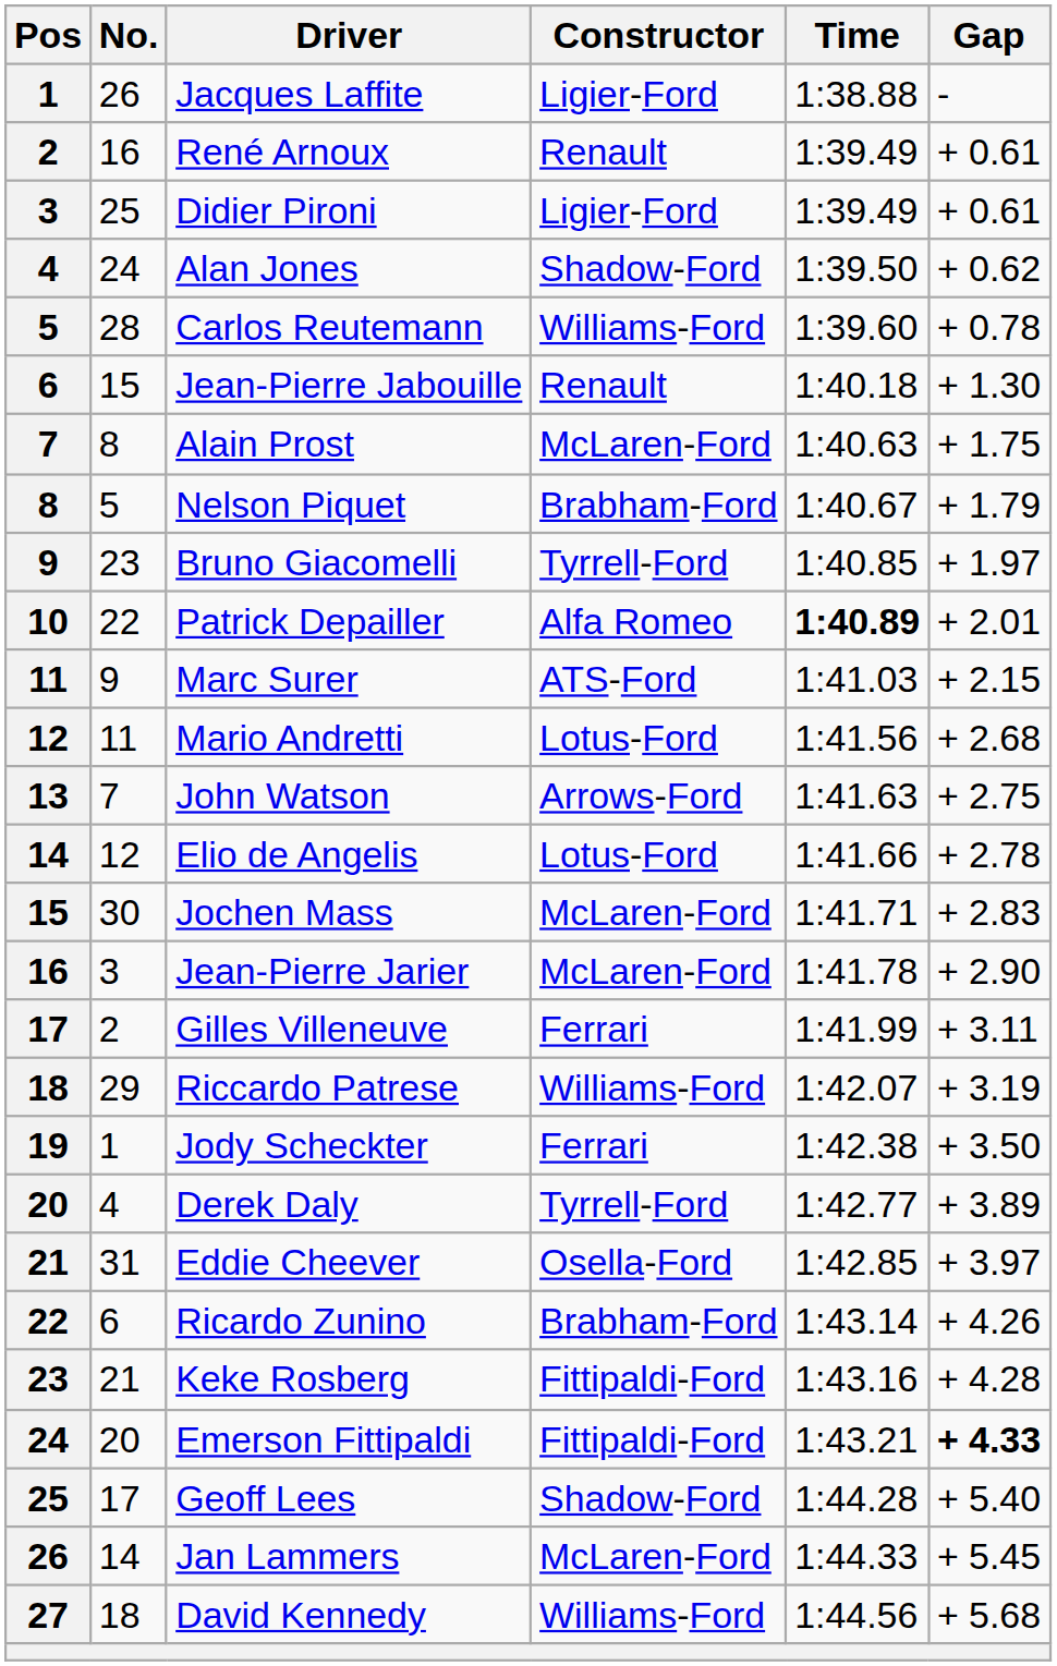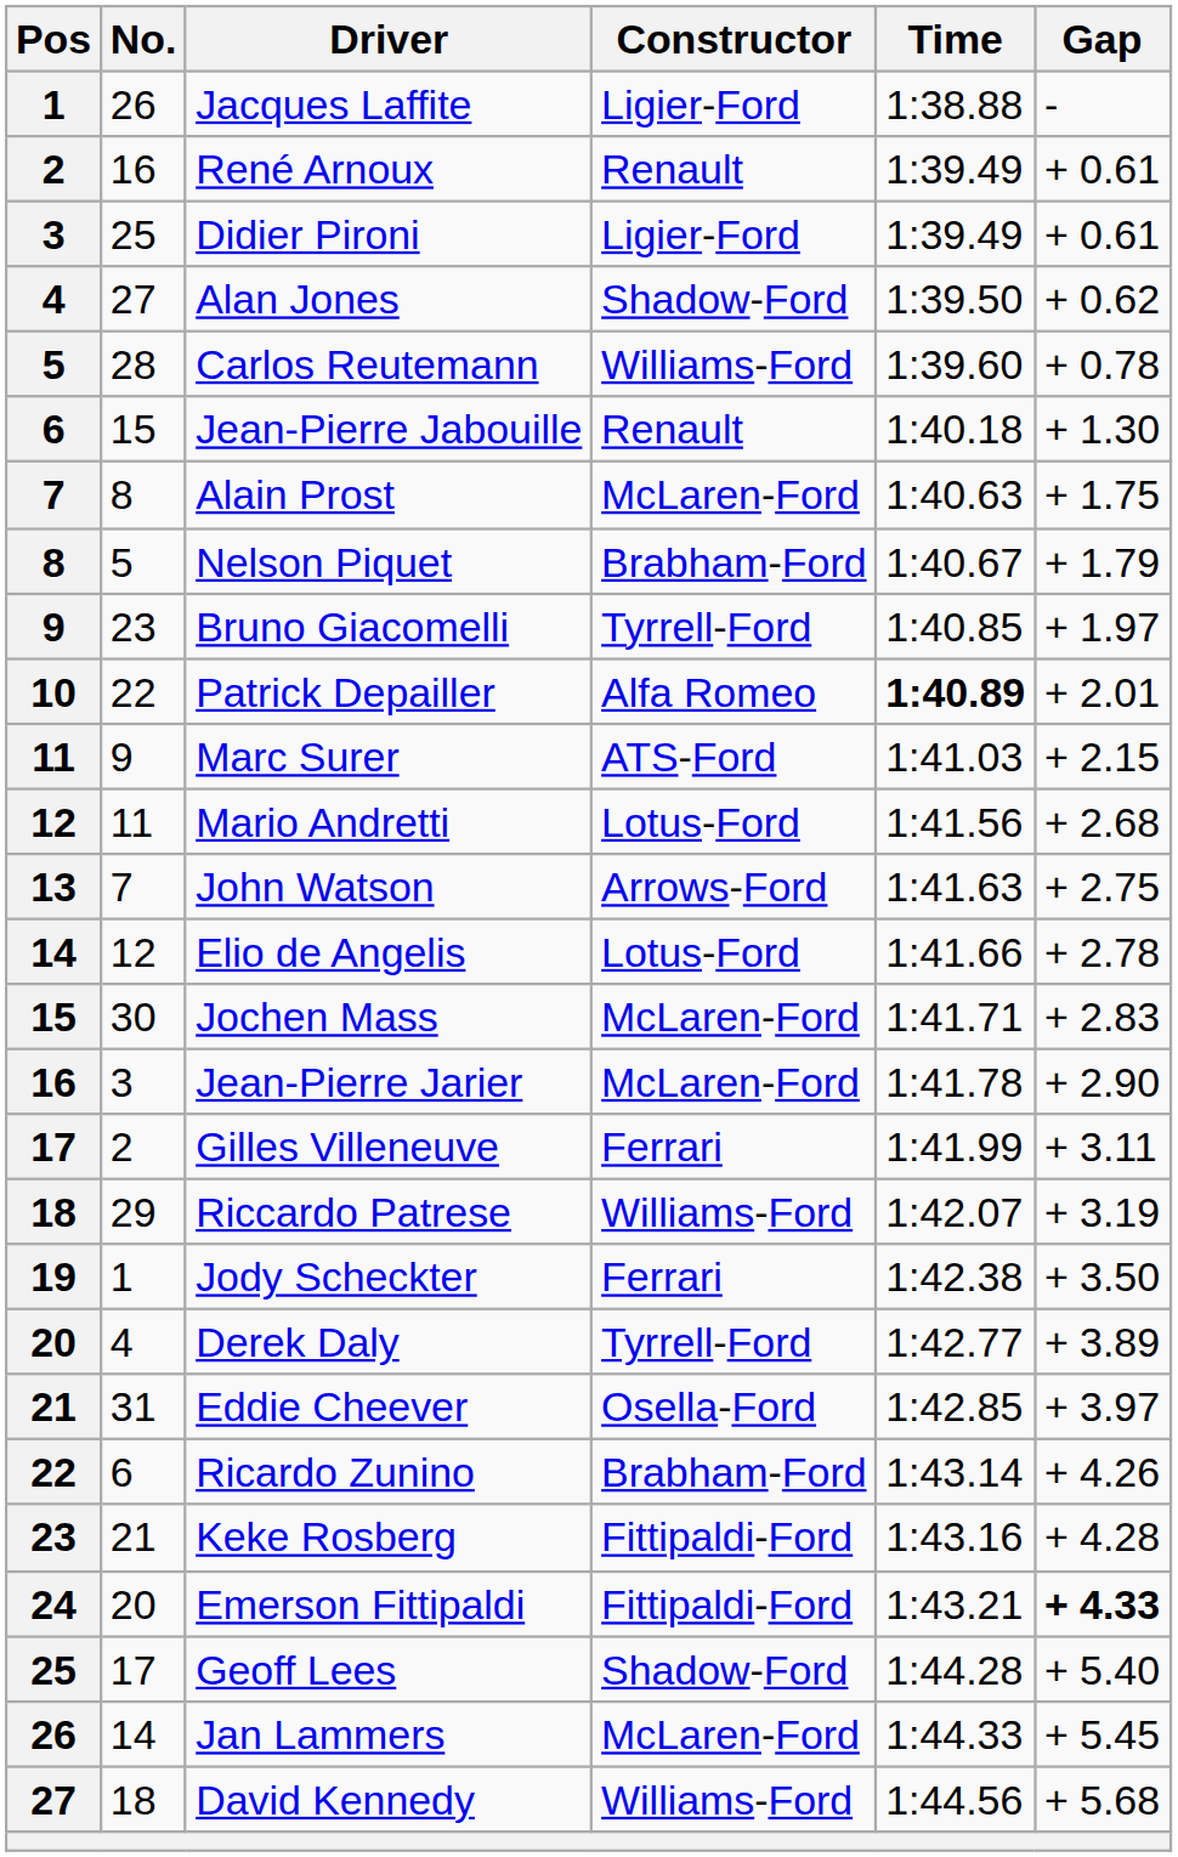 <table class="wikitable sortable" style="font-size: 95%;">
 <tr>
 <th>Pos</th>
 <th>No.</th>
 <th>Driver</th>
 <th>Constructor</th>
 <th>Time</th>
 <th>Gap</th>
 </tr>
 <tr>
 <th>1</th>
 <td>26</td>
 <td> <a href='#'>Jacques Laffite</a></td>
 <td><a href='#'>Ligier</a>-<a href='#'>Ford</a></td>
 <td>1:38.88</td>
 <td>-</td>
 </tr>
 <tr>
 <th>2</th>
 <td>16</td>
 <td> <a href='#'>René Arnoux</a></td>
 <td><a href='#'>Renault</a></td>
 <td>1:39.49</td>
 <td>+ 0.61</td>
 </tr>
 <tr>
 <th>3</th>
 <td>25</td>
 <td> <a href='#'>Didier Pironi</a></td>
 <td><a href='#'>Ligier</a>-<a href='#'>Ford</a></td>
 <td>1:39.49</td>
 <td>+ 0.61</td>
 </tr>
 <tr>
 <th>4</th>
-<td>24</td>
+<td>27</td>
 <td> <a href='#'>Alan Jones</a></td>
 <td><a href='#'>Shadow</a>-<a href='#'>Ford</a></td>
 <td>1:39.50</td>
 <td>+ 0.62</td>
 </tr>
 <tr>
 <th>5</th>
 <td>28</td>
 <td> <a href='#'>Carlos Reutemann</a></td>
 <td><a href='#'>Williams</a>-<a href='#'>Ford</a></td>
 <td>1:39.60</td>
 <td>+ 0.78</td>
 </tr>
 <tr>
 <th>6</th>
 <td>15</td>
 <td> <a href='#'>Jean-Pierre Jabouille</a></td>
 <td><a href='#'>Renault</a></td>
 <td>1:40.18</td>
 <td>+ 1.30</td>
 </tr>
 <tr>
 <th>7</th>
 <td>8</td>
 <td> <a href='#'>Alain Prost</a></td>
 <td><a href='#'>McLaren</a>-<a href='#'>Ford</a></td>
 <td>1:40.63</td>
 <td>+ 1.75</td>
 </tr>
 <tr>
 <th>8</th>
 <td>5</td>
 <td> <a href='#'>Nelson Piquet</a></td>
 <td><a href='#'>Brabham</a>-<a href='#'>Ford</a></td>
 <td>1:40.67</td>
 <td>+ 1.79</td>
 </tr>
 <tr>
 <th>9</th>
 <td>23</td>
 <td> <a href='#'>Bruno Giacomelli</a></td>
 <td><a href='#'>Tyrrell</a>-<a href='#'>Ford</a></td>
 <td>1:40.85</td>
 <td>+ 1.97</td>
 </tr>
 <tr>
 <th>10</th>
 <td>22</td>
 <td> <a href='#'>Patrick Depailler</a></td>
 <td><a href='#'>Alfa Romeo</a></td>
 <td><strong>1:40.89</strong></td>
 <td>+ 2.01</td>
 </tr>
 <tr>
 <th>11</th>
 <td>9</td>
 <td> <a href='#'>Marc Surer</a></td>
 <td><a href='#'>ATS</a>-<a href='#'>Ford</a></td>
 <td>1:41.03</td>
 <td>+ 2.15</td>
 </tr>
 <tr>
 <th>12</th>
 <td>11</td>
 <td> <a href='#'>Mario Andretti</a></td>
 <td><a href='#'>Lotus</a>-<a href='#'>Ford</a></td>
 <td>1:41.56</td>
 <td>+ 2.68</td>
 </tr>
 <tr>
 <th>13</th>
 <td>7</td>
 <td> <a href='#'>John Watson</a></td>
 <td><a href='#'>Arrows</a>-<a href='#'>Ford</a></td>
 <td>1:41.63</td>
 <td>+ 2.75</td>
 </tr>
 <tr>
 <th>14</th>
 <td>12</td>
 <td> <a href='#'>Elio de Angelis</a></td>
 <td><a href='#'>Lotus</a>-<a href='#'>Ford</a></td>
 <td>1:41.66</td>
 <td>+ 2.78</td>
 </tr>
 <tr>
 <th>15</th>
 <td>30</td>
 <td> <a href='#'>Jochen Mass</a></td>
 <td><a href='#'>McLaren</a>-<a href='#'>Ford</a></td>
 <td>1:41.71</td>
 <td>+ 2.83</td>
 </tr>
 <tr>
 <th>16</th>
 <td>3</td>
 <td> <a href='#'>Jean-Pierre Jarier</a></td>
 <td><a href='#'>McLaren</a>-<a href='#'>Ford</a></td>
 <td>1:41.78</td>
 <td>+ 2.90</td>
 </tr>
 <tr>
 <th>17</th>
 <td>2</td>
 <td> <a href='#'>Gilles Villeneuve</a></td>
 <td><a href='#'>Ferrari</a></td>
 <td>1:41.99</td>
 <td>+ 3.11</td>
 </tr>
 <tr>
 <th>18</th>
 <td>29</td>
 <td> <a href='#'>Riccardo Patrese</a></td>
 <td><a href='#'>Williams</a>-<a href='#'>Ford</a></td>
 <td>1:42.07</td>
 <td>+ 3.19</td>
 </tr>
 <tr>
 <th>19</th>
 <td>1</td>
 <td> <a href='#'>Jody Scheckter</a></td>
 <td><a href='#'>Ferrari</a></td>
 <td>1:42.38</td>
 <td>+ 3.50</td>
 </tr>
 <tr>
 <th>20</th>
 <td>4</td>
 <td> <a href='#'>Derek Daly</a></td>
 <td><a href='#'>Tyrrell</a>-<a href='#'>Ford</a></td>
 <td>1:42.77</td>
 <td>+ 3.89</td>
 </tr>
 <tr>
 <th>21</th>
 <td>31</td>
 <td> <a href='#'>Eddie Cheever</a></td>
 <td><a href='#'>Osella</a>-<a href='#'>Ford</a></td>
 <td>1:42.85</td>
 <td>+ 3.97</td>
 </tr>
 <tr>
 <th>22</th>
 <td>6</td>
 <td> <a href='#'>Ricardo Zunino</a></td>
 <td><a href='#'>Brabham</a>-<a href='#'>Ford</a></td>
 <td>1:43.14</td>
 <td>+ 4.26</td>
 </tr>
 <tr>
 <th>23</th>
 <td>21</td>
 <td> <a href='#'>Keke Rosberg</a></td>
 <td><a href='#'>Fittipaldi</a>-<a href='#'>Ford</a></td>
 <td>1:43.16</td>
 <td>+ 4.28</td>
 </tr>
 <tr>
 <th>24</th>
 <td>20</td>
 <td> <a href='#'>Emerson Fittipaldi</a></td>
 <td><a href='#'>Fittipaldi</a>-<a href='#'>Ford</a></td>
 <td>1:43.21</td>
 <td><strong>+ 4.33</strong></td>
 </tr>
 <tr>
 <th>25</th>
 <td>17</td>
 <td> <a href='#'>Geoff Lees</a></td>
 <td><a href='#'>Shadow</a>-<a href='#'>Ford</a></td>
 <td>1:44.28</td>
 <td>+ 5.40</td>
 </tr>
 <tr>
 <th>26</th>
 <td>14</td>
 <td> <a href='#'>Jan Lammers</a></td>
 <td><a href='#'>McLaren</a>-<a href='#'>Ford</a></td>
 <td>1:44.33</td>
 <td>+ 5.45</td>
 </tr>
 <tr>
 <th>27</th>
 <td>18</td>
 <td> <a href='#'>David Kennedy</a></td>
 <td><a href='#'>Williams</a>-<a href='#'>Ford</a></td>
 <td>1:44.56</td>
 <td>+ 5.68</td>
 </tr>
 <tr>
 <th colspan="6"></th>
 </tr>
 </table>
